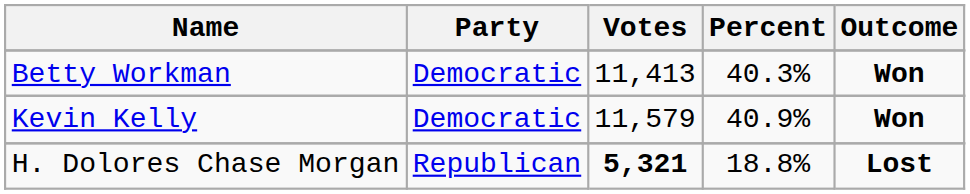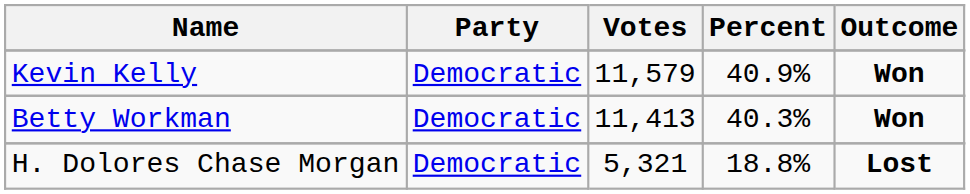 <table class=wikitable style="text-align:center">
 <tr>
 <th>Name</th>
 <th>Party</th>
 <th>Votes</th>
 <th>Percent</th>
 <th>Outcome</th>
+</tr>
+<tr>
+</tr>
+<tr>
+<td align=left><a href='#'>Kevin Kelly</a></td>
+<td><a href='#'>Democratic</a></td>
+<td>11,579</td>
+<td>40.9%</td>
+<td><strong>Won</strong></td>
 </tr>
 <tr>
 </tr>
 <tr>
 <td align=left><a href='#'>Betty Workman</a></td>
 <td><a href='#'>Democratic</a></td>
 <td>11,413</td>
 <td>40.3%</td>
 <td><strong>Won</strong></td>
 </tr>
 <tr>
 </tr>
 <tr>
-<td align=left><a href='#'>Kevin Kelly</a></td>
+<td align=left>H. Dolores Chase Morgan</td>
 <td><a href='#'>Democratic</a></td>
-<td>11,579</td>
-<td>40.9%</td>
-<td><strong>Won</strong></td>
-</tr>
-<tr>
-</tr>
-<tr>
-<td align=left>H. Dolores Chase Morgan</td>
-<td><a href='#'>Republican</a></td>
-<td><strong>5,321</strong></td>
+<td>5,321</td>
 <td>18.8%</td>
 <td><strong>Lost</strong></td>
 </tr>
 </table>
